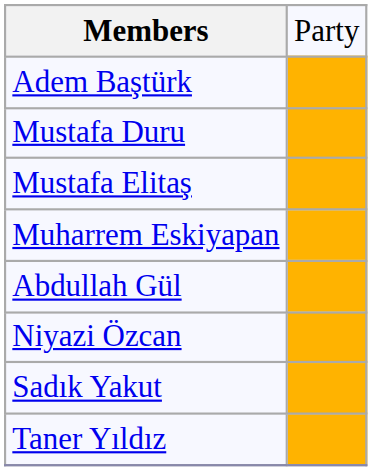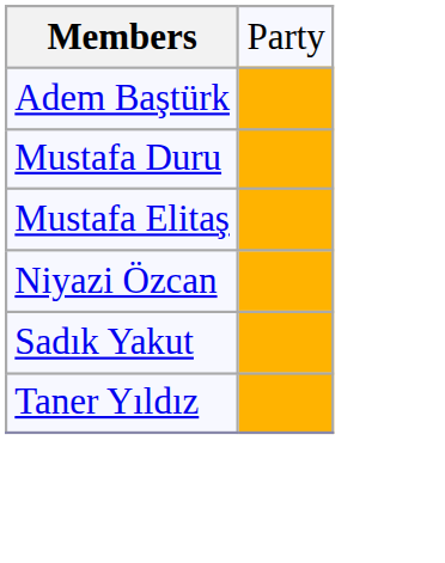 <table class=wikitable style="border:1px solid #8888aa; background-color:#f7f8ff; padding:0px; font-size:90%;">
 <tr>
 <th>Members</th>
 <td>Party</td>
 </tr>
 <tr>
 <td><a href='#'>Adem Baştürk</a></td>
 <td style="background: #ffb300"></td>
 </tr>
 <tr>
 <td><a href='#'>Mustafa Duru</a></td>
 <td style="background: #ffb300"></td>
 </tr>
 <tr>
 <td><a href='#'>Mustafa Elitaş</a></td>
 <td style="background: #ffb300"></td>
 </tr>
 <tr>
-<td><a href='#'>Muharrem Eskiyapan</a></td>
-<td style="background: #ffb300"></td>
-</tr>
-<tr>
-<td><a href='#'>Abdullah Gül</a></td>
-<td style="background: #ffb300"></td>
-</tr>
-<tr>
 <td><a href='#'>Niyazi Özcan</a></td>
 <td style="background: #ffb300"></td>
 </tr>
 <tr>
 <td><a href='#'>Sadık Yakut</a></td>
 <td style="background: #ffb300"></td>
 </tr>
 <tr>
 <td><a href='#'>Taner Yıldız</a></td>
 <td style="background: #ffb300"></td>
 </tr>
 <tr>
 </tr>
 </table>
